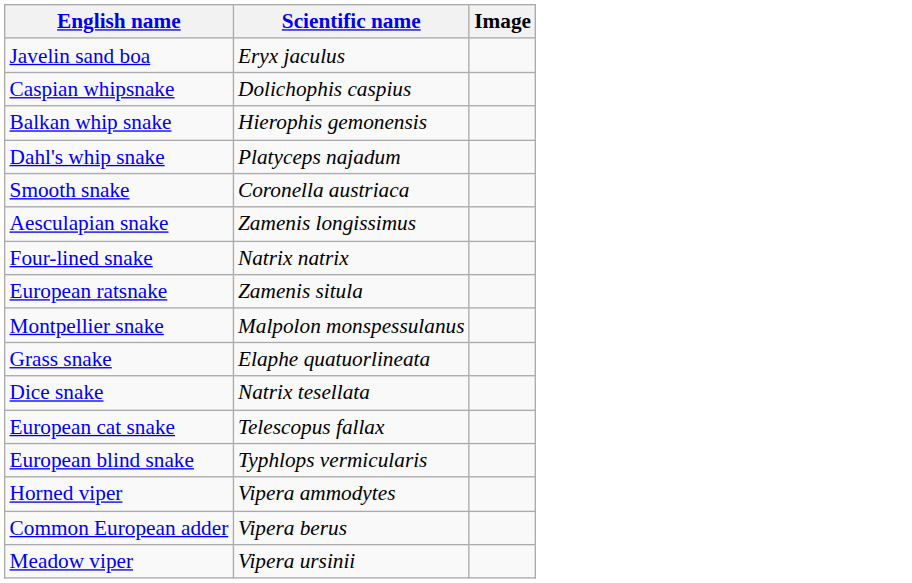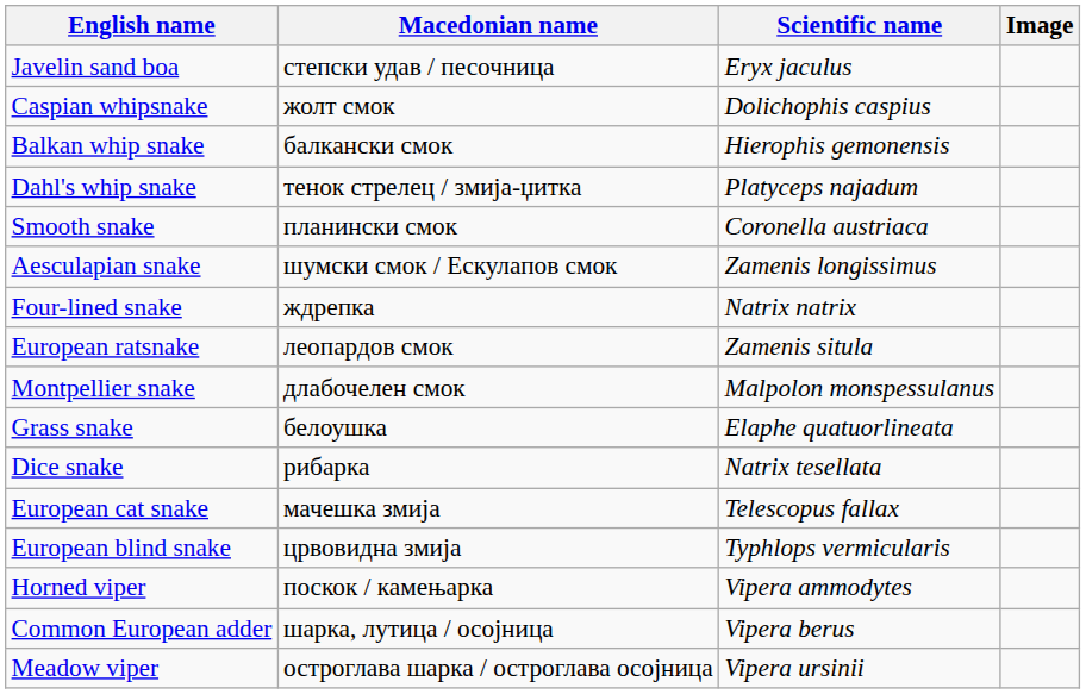 <table class="wikitable sortable">
 <tr>
 <th><a href='#'>English name</a></th>
+<th><a href='#'>Macedonian name</a></th>
 <th><a href='#'>Scientific name</a></th>
 <th>Image</th>
 </tr>
 <tr>
 <td><a href='#'>Javelin sand boa</a></td>
+<td>степски удав / песочница</td>
 <td><em>Eryx jaculus</em></td>
 <td></td>
 </tr>
 <tr>
 <td><a href='#'>Caspian whipsnake</a></td>
+<td>жолт смок</td>
 <td><em>Dolichophis caspius</em></td>
 <td></td>
 </tr>
 <tr>
 <td><a href='#'>Balkan whip snake</a></td>
+<td>балкански смок</td>
 <td><em>Hierophis gemonensis</em></td>
 <td></td>
 </tr>
 <tr>
 <td><a href='#'>Dahl's whip snake</a></td>
+<td>тенок стрелец / змија-џитка</td>
 <td><em>Platyceps najadum</em></td>
 <td></td>
 </tr>
 <tr>
 <td><a href='#'>Smooth snake</a></td>
+<td>планински смок</td>
 <td><em>Coronella austriaca</em></td>
 <td></td>
 </tr>
 <tr>
 <td><a href='#'>Aesculapian snake</a></td>
+<td>шумски смок / Ескулапов смок</td>
 <td><em>Zamenis longissimus</em></td>
 <td></td>
 </tr>
 <tr>
 <td><a href='#'>Four-lined snake</a></td>
+<td>ждрепка</td>
 <td><em>Natrix natrix</em></td>
 <td></td>
 </tr>
 <tr>
 <td><a href='#'>European ratsnake</a></td>
+<td>леопардов смок</td>
 <td><em>Zamenis situla</em></td>
 <td></td>
 </tr>
 <tr>
 <td><a href='#'>Montpellier snake</a></td>
+<td>длабочелен смок</td>
 <td><em>Malpolon monspessulanus</em></td>
 <td></td>
 </tr>
 <tr>
 <td><a href='#'>Grass snake</a></td>
+<td>белоушка</td>
 <td><em>Elaphe quatuorlineata</em></td>
 <td></td>
 </tr>
 <tr>
 <td><a href='#'>Dice snake</a></td>
+<td>рибарка</td>
 <td><em>Natrix tesellata</em></td>
 <td></td>
 </tr>
 <tr>
 <td><a href='#'>European cat snake</a></td>
+<td>мачешка змија</td>
 <td><em>Telescopus fallax</em></td>
 <td></td>
 </tr>
 <tr>
 <td><a href='#'>European blind snake</a></td>
+<td>црвовидна змија</td>
 <td><em>Typhlops vermicularis</em></td>
 <td></td>
 </tr>
 <tr>
 <td><a href='#'>Horned viper</a></td>
+<td>поскок / камењарка</td>
 <td><em>Vipera ammodytes</em></td>
 <td></td>
 </tr>
 <tr>
 <td><a href='#'>Common European adder</a></td>
+<td>шарка, лутица / осојница</td>
 <td><em>Vipera berus</em></td>
 <td></td>
 </tr>
 <tr>
 <td><a href='#'>Meadow viper</a></td>
+<td>остроглава шарка / остроглава осојница</td>
 <td><em>Vipera ursinii</em></td>
 <td></td>
 </tr>
 </table>
